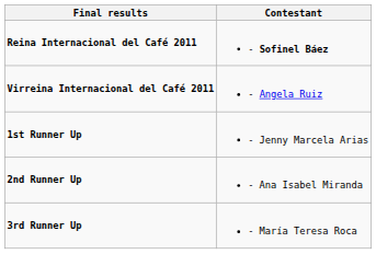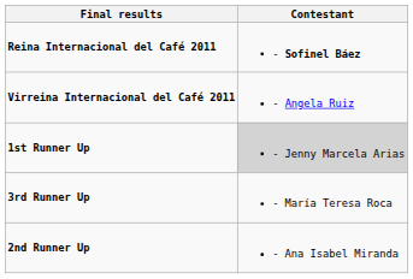 <table class="wikitable">
 <tr>
 <th>Final results</th>
 <th>Contestant</th>
 </tr>
 <tr>
 <td><strong>Reina Internacional del Café 2011</strong></td>
 <td><br><ul><li><strong></strong> - <strong>Sofinel Báez</strong></li></ul></td>
 </tr>
 <tr>
 <td><strong>Virreina Internacional del Café 2011 </strong></td>
 <td><br><ul><li><strong></strong> - <a href='#'>Angela Ruiz</a></li></ul></td>
 </tr>
 <tr>
 <td><strong>1st Runner Up</strong></td>
-<td><br><ul><li><strong></strong> - Jenny Marcela Arias</li></ul></td>
+<td style="background: lightgrey;"><br><ul><li><strong></strong> - Jenny Marcela Arias</li></ul></td>
+</tr>
+<tr>
+<td><strong>3rd Runner Up</strong></td>
+<td><br><ul><li><strong></strong> - María Teresa Roca</li></ul></td>
 </tr>
 <tr>
 <td><strong>2nd Runner Up</strong></td>
 <td><br><ul><li><strong></strong> - Ana Isabel Miranda</li></ul></td>
 </tr>
-<tr>
-<td><strong>3rd Runner Up</strong></td>
-<td><br><ul><li><strong></strong> - María Teresa Roca</li></ul></td>
-</tr>
 </table>
